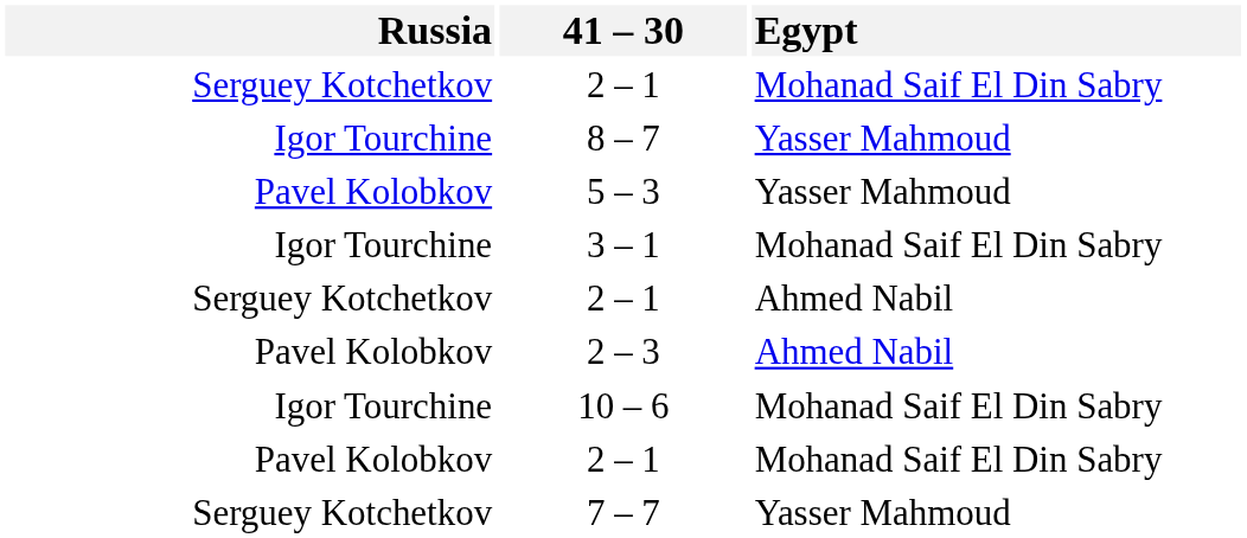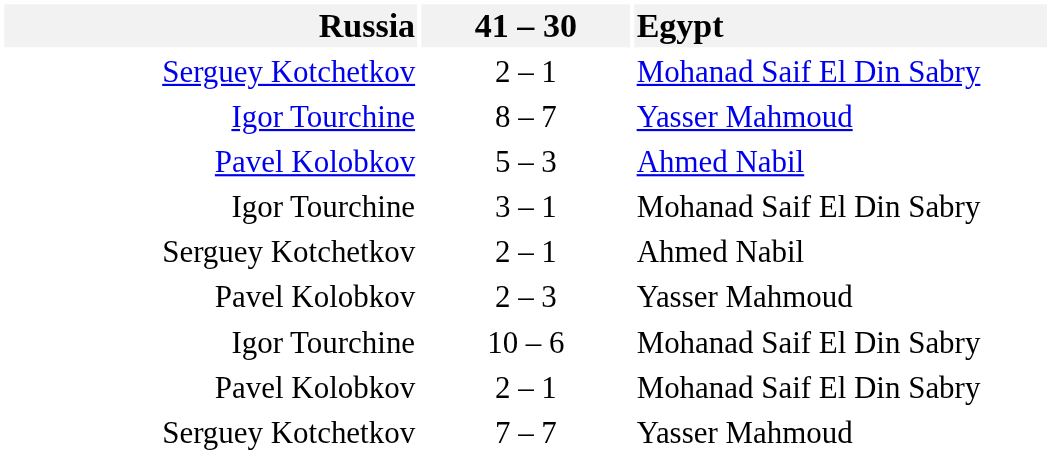 <table style="font-size:90%">
 <tr style="font-size:110%; background:#f2f2f2">
 <td style="width:12em" align=right><strong>Russia</strong> </td>
 <td style="width:6em" align=center><strong>41 – 30</strong></td>
 <td style="width:12em"> <strong>Egypt</strong></td>
 </tr>
 <tr>
 <td align=right><a href='#'>Serguey Kotchetkov</a></td>
 <td align=center>2 – 1</td>
 <td><a href='#'>Mohanad Saif El Din Sabry</a></td>
 </tr>
 <tr>
 <td align=right><a href='#'>Igor Tourchine</a></td>
 <td align=center>8 – 7</td>
 <td><a href='#'>Yasser Mahmoud</a></td>
 </tr>
 <tr>
 <td align=right><a href='#'>Pavel Kolobkov</a></td>
 <td align=center>5 – 3</td>
-<td>Yasser Mahmoud</td>
+<td><a href='#'>Ahmed Nabil</a></td>
 </tr>
 <tr>
 <td align=right>Igor Tourchine</td>
 <td align=center>3 – 1</td>
 <td>Mohanad Saif El Din Sabry</td>
 </tr>
 <tr>
 <td align=right>Serguey Kotchetkov</td>
 <td align=center>2 – 1</td>
 <td>Ahmed Nabil</td>
 </tr>
 <tr>
 <td align=right>Pavel Kolobkov</td>
 <td align=center>2 – 3</td>
-<td><a href='#'>Ahmed Nabil</a></td>
+<td>Yasser Mahmoud</td>
 </tr>
 <tr>
 <td align=right>Igor Tourchine</td>
 <td align=center>10 – 6</td>
 <td>Mohanad Saif El Din Sabry</td>
 </tr>
 <tr>
 <td align=right>Pavel Kolobkov</td>
 <td align=center>2 – 1</td>
 <td>Mohanad Saif El Din Sabry</td>
 </tr>
 <tr>
 <td align=right>Serguey Kotchetkov</td>
 <td align=center>7 – 7</td>
 <td>Yasser Mahmoud</td>
 </tr>
 </table>
